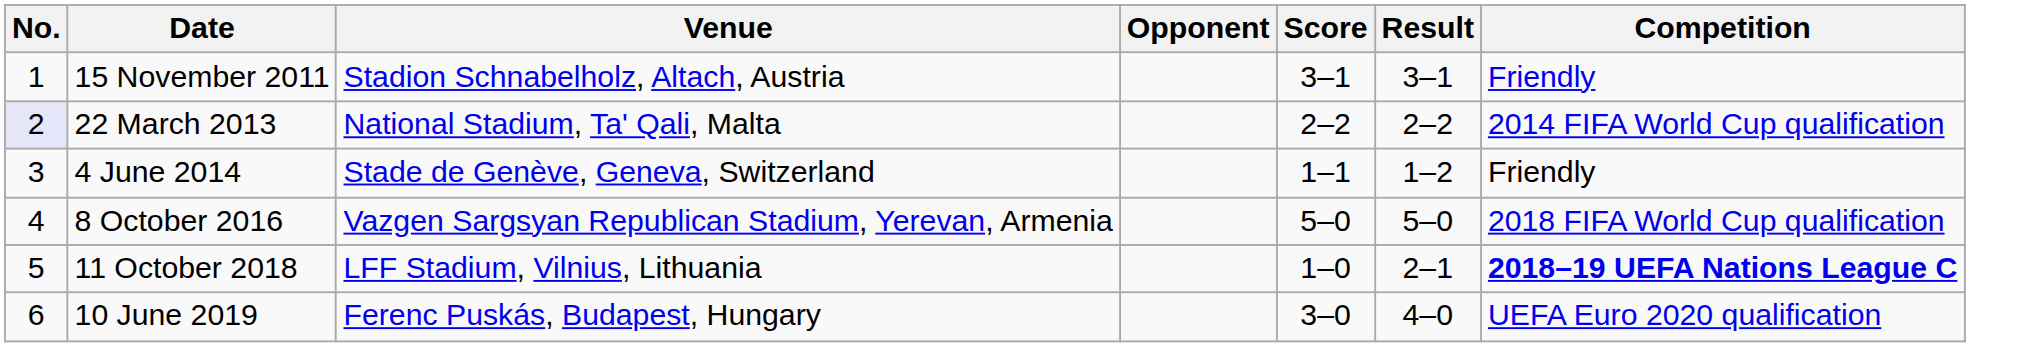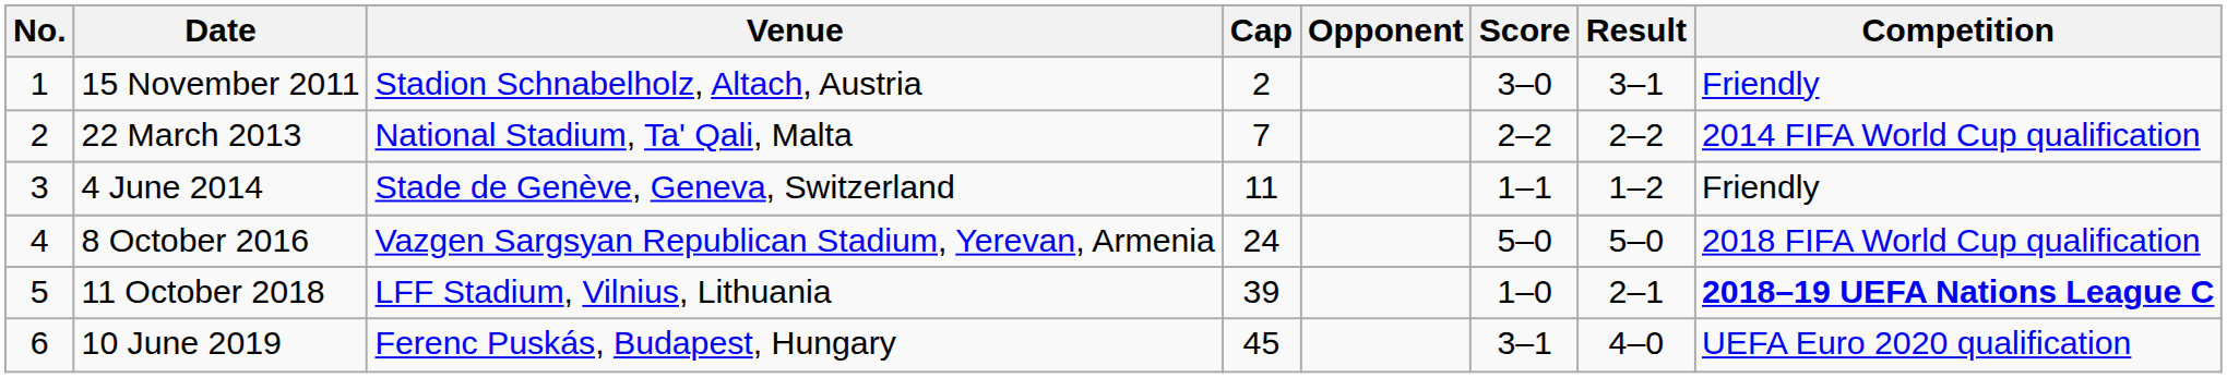 <table class="wikitable sortable">
 <tr>
 <th scope="col">No.</th>
 <th scope="col" data-sort-type="date">Date</th>
 <th scope="col">Venue</th>
+<th scope="col">Cap</th>
 <th scope="col">Opponent</th>
 <th scope="col">Score</th>
 <th scope="col">Result</th>
 <th scope="col">Competition</th>
 </tr>
 <tr>
 <td align="center">1</td>
 <td>15 November 2011</td>
 <td><a href='#'>Stadion Schnabelholz</a>, <a href='#'>Altach</a>, Austria</td>
+<td align="center">2</td>
 <td></td>
-<td align="center">3–1</td>
+<td align="center">3–0</td>
 <td align="center">3–1</td>
 <td><a href='#'>Friendly</a></td>
 </tr>
 <tr>
-<td align="center" style="background: lavender;">2</td>
+<td align="center">2</td>
 <td>22 March 2013</td>
 <td><a href='#'>National Stadium</a>, <a href='#'>Ta' Qali</a>, Malta</td>
+<td align="center">7</td>
 <td></td>
 <td align="center">2–2</td>
 <td align="center">2–2</td>
 <td><a href='#'>2014 FIFA World Cup qualification</a></td>
 </tr>
 <tr>
 <td align="center">3</td>
 <td>4 June 2014</td>
 <td><a href='#'>Stade de Genève</a>, <a href='#'>Geneva</a>, Switzerland</td>
+<td align="center">11</td>
 <td></td>
 <td align="center">1–1</td>
 <td align="center">1–2</td>
 <td>Friendly</td>
 </tr>
 <tr>
 <td align="center">4</td>
 <td>8 October 2016</td>
 <td><a href='#'>Vazgen Sargsyan Republican Stadium</a>, <a href='#'>Yerevan</a>, Armenia</td>
+<td align="center">24</td>
 <td></td>
 <td align="center">5–0</td>
 <td align="center">5–0</td>
 <td><a href='#'>2018 FIFA World Cup qualification</a></td>
 </tr>
 <tr>
 <td align="center">5</td>
 <td>11 October 2018</td>
 <td><a href='#'>LFF Stadium</a>, <a href='#'>Vilnius</a>, Lithuania</td>
+<td align="center">39</td>
 <td></td>
 <td align="center">1–0</td>
 <td align="center">2–1</td>
 <td><strong><a href='#'>2018–19 UEFA Nations League C</a></strong></td>
 </tr>
 <tr>
 <td align="center">6</td>
 <td>10 June 2019</td>
 <td><a href='#'>Ferenc Puskás</a>, <a href='#'>Budapest</a>, Hungary</td>
+<td align="center">45</td>
 <td></td>
-<td align="center">3–0</td>
+<td align="center">3–1</td>
 <td align="center">4–0</td>
 <td><a href='#'>UEFA Euro 2020 qualification</a></td>
 </tr>
 </table>
